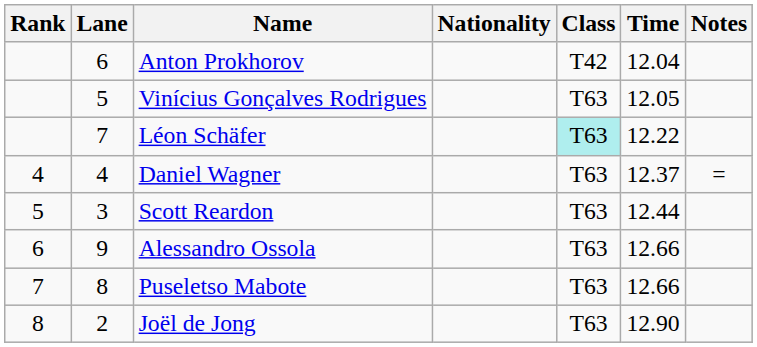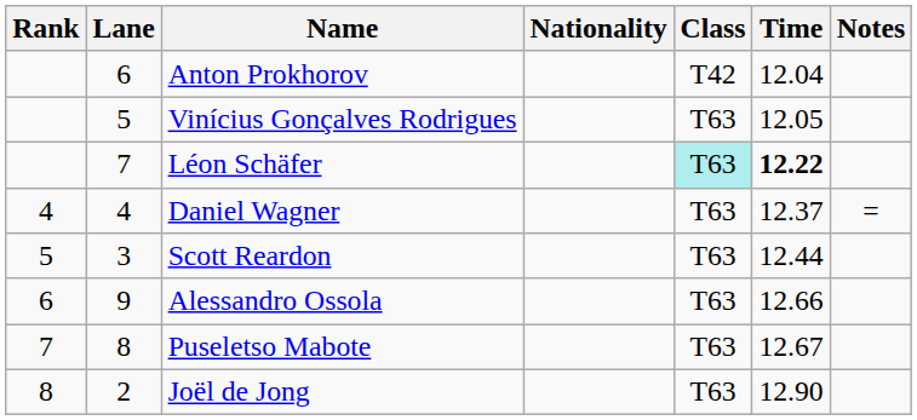 <table class="wikitable sortable" style="text-align:center">
 <tr>
 <th>Rank</th>
 <th>Lane</th>
 <th>Name</th>
 <th>Nationality</th>
 <th>Class</th>
 <th>Time</th>
 <th>Notes</th>
 </tr>
 <tr>
 <td></td>
 <td>6</td>
 <td align="left"><a href='#'>Anton Prokhorov</a></td>
 <td align="left"></td>
 <td>T42</td>
 <td>12.04</td>
 <td><strong></strong></td>
 </tr>
 <tr>
 <td></td>
 <td>5</td>
 <td align="left"><a href='#'>Vinícius Gonçalves Rodrigues</a></td>
 <td align="left"></td>
 <td>T63</td>
 <td>12.05</td>
 <td></td>
 </tr>
 <tr>
 <td></td>
 <td>7</td>
 <td align="left"><a href='#'>Léon Schäfer</a></td>
 <td align="left"></td>
 <td style="background: paleturquoise;">T63</td>
-<td>12.22</td>
+<td><strong>12.22</strong></td>
 <td></td>
 </tr>
 <tr>
 <td>4</td>
 <td>4</td>
 <td align="left"><a href='#'>Daniel Wagner</a></td>
 <td align="left"></td>
 <td>T63</td>
 <td>12.37</td>
 <td>=</td>
 </tr>
 <tr>
 <td>5</td>
 <td>3</td>
 <td align="left"><a href='#'>Scott Reardon</a></td>
 <td align="left"></td>
 <td>T63</td>
 <td>12.44</td>
 <td></td>
 </tr>
 <tr>
 <td>6</td>
 <td>9</td>
 <td align="left"><a href='#'>Alessandro Ossola</a></td>
 <td align="left"></td>
 <td>T63</td>
 <td>12.66</td>
 <td></td>
 </tr>
 <tr>
 <td>7</td>
 <td>8</td>
 <td align="left"><a href='#'>Puseletso Mabote</a></td>
 <td align="left"></td>
 <td>T63</td>
-<td>12.66</td>
+<td>12.67</td>
 <td></td>
 </tr>
 <tr>
 <td>8</td>
 <td>2</td>
 <td align="left"><a href='#'>Joël de Jong</a></td>
 <td align="left"></td>
 <td>T63</td>
 <td>12.90</td>
 <td></td>
 </tr>
 </table>
